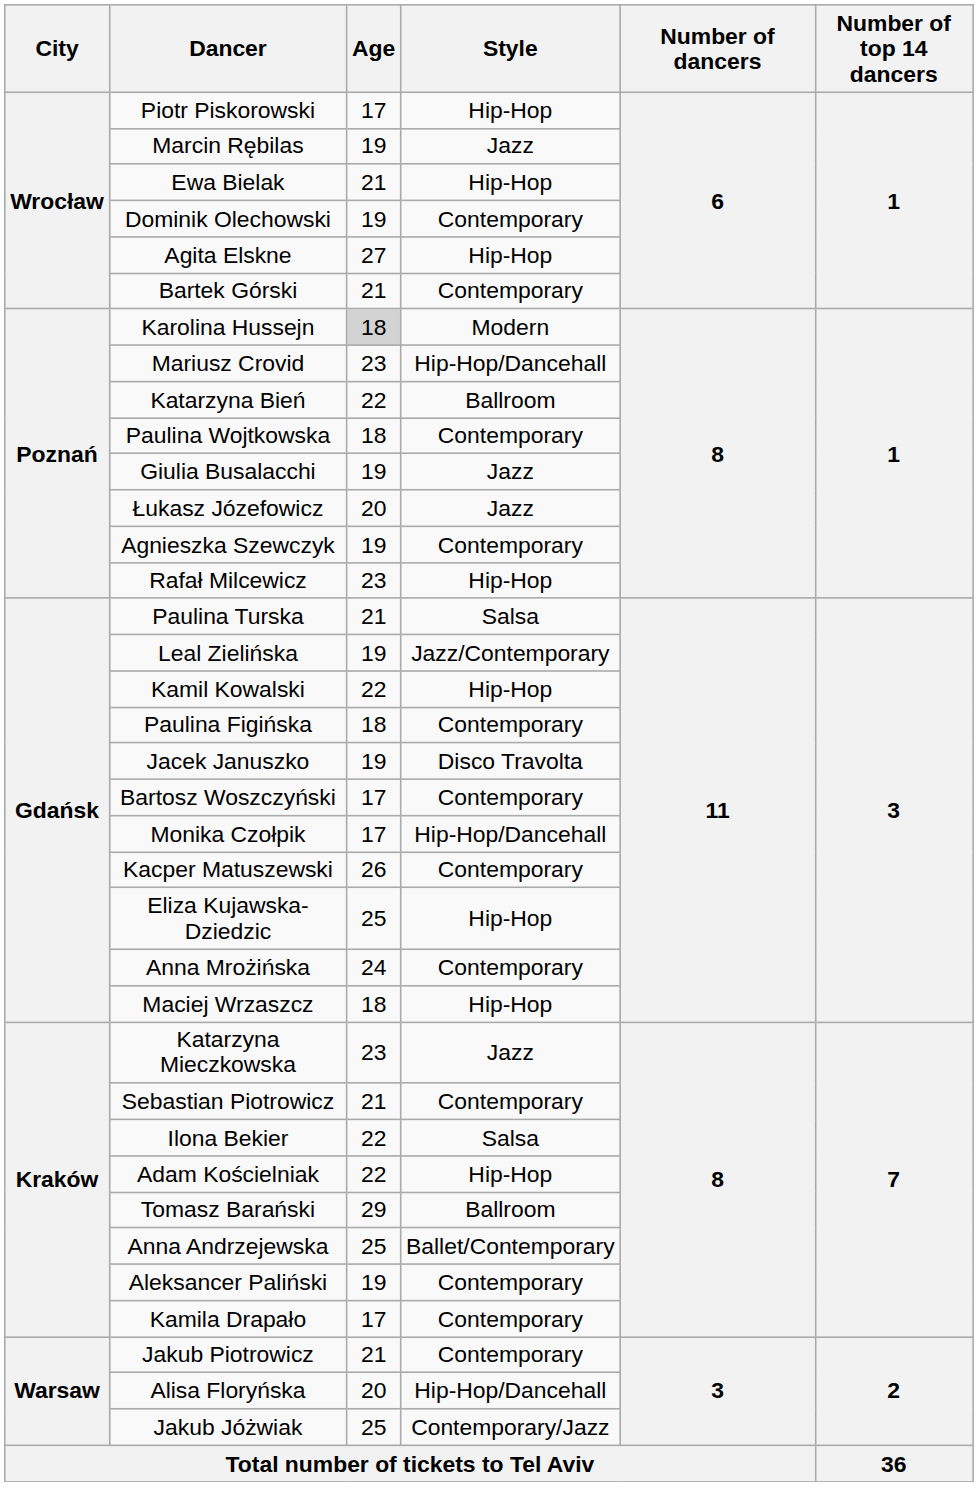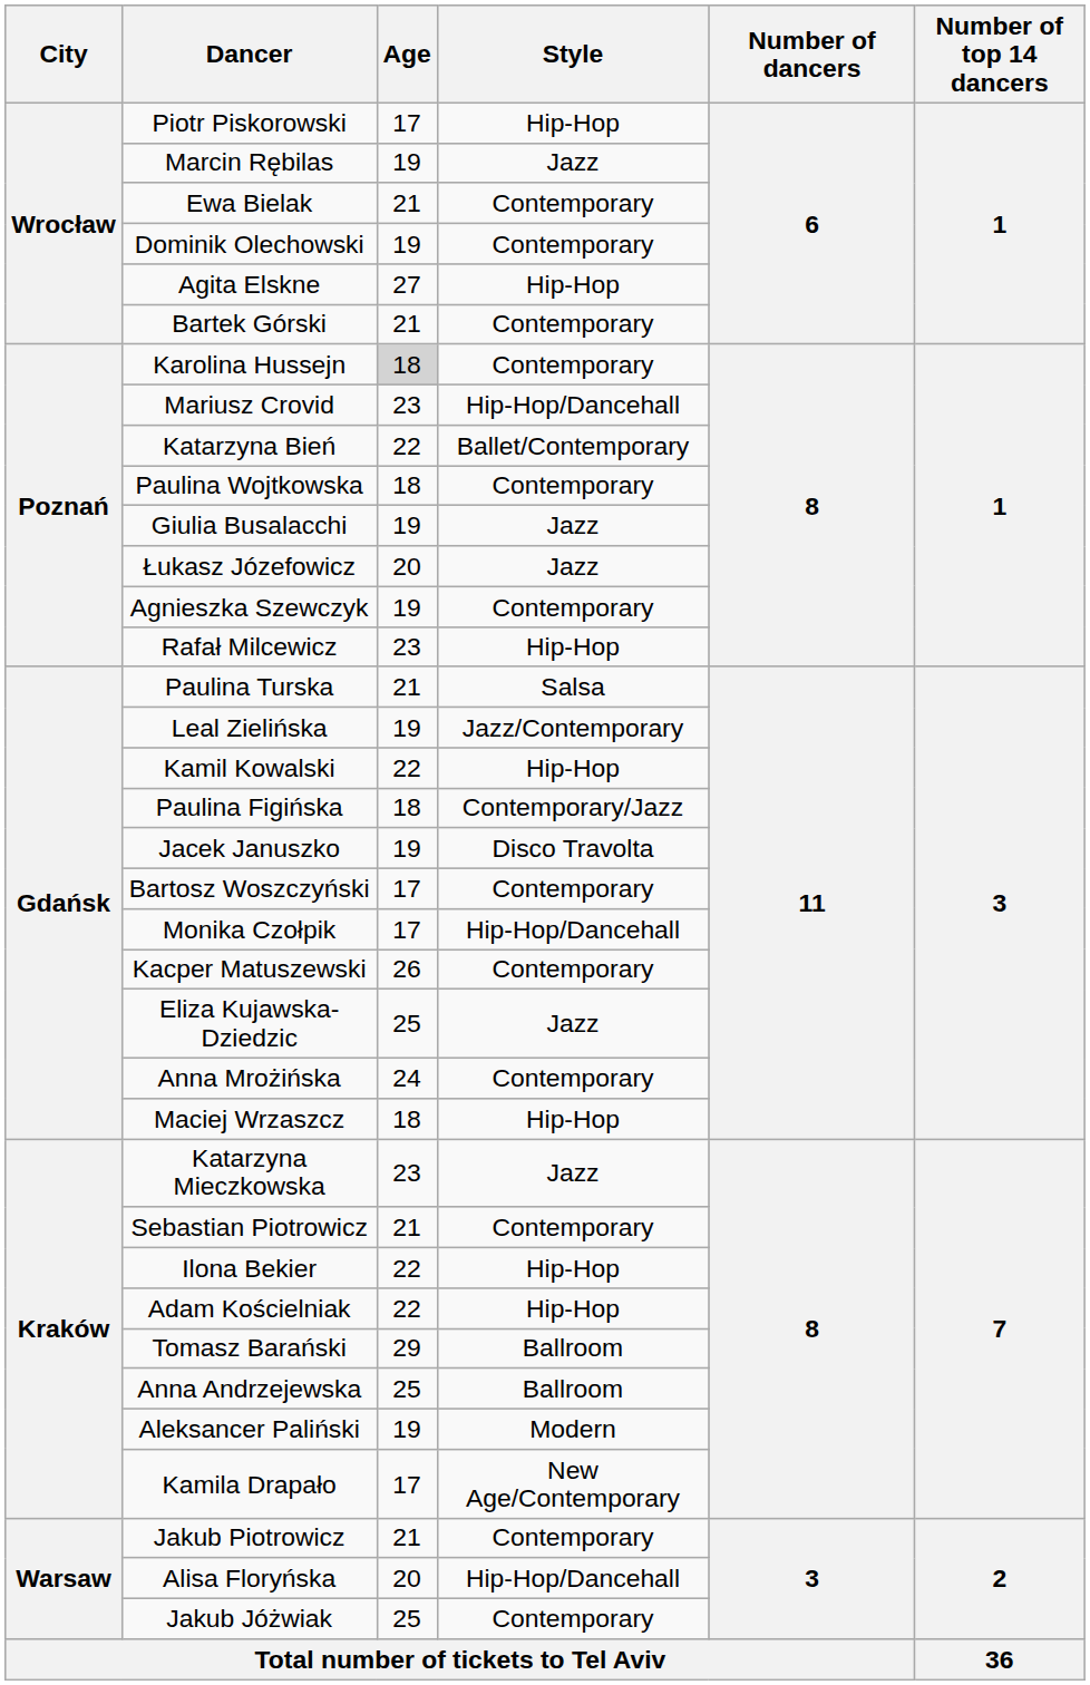 <table class="wikitable" style="font-size:90%; text-align:center">
 <tr>
 <th>City</th>
 <th>Dancer</th>
 <th>Age</th>
 <th>Style</th>
 <th>Number of dancers</th>
 <th>Number of<br>top 14 dancers</th>
 </tr>
 <tr>
 <th rowspan="6">Wrocław</th>
 <td>Piotr Piskorowski</td>
 <td>17</td>
 <td>Hip-Hop</td>
 <th rowspan="6">6</th>
 <th rowspan="6">1</th>
 </tr>
 <tr>
 <td>Marcin Rębilas</td>
 <td>19</td>
 <td>Jazz</td>
 </tr>
 <tr>
 <td>Ewa Bielak</td>
 <td>21</td>
-<td>Hip-Hop</td>
+<td>Contemporary</td>
 </tr>
 <tr>
 <td>Dominik Olechowski</td>
 <td>19</td>
 <td>Contemporary</td>
 </tr>
 <tr>
 <td>Agita Elskne</td>
 <td>27</td>
 <td>Hip-Hop</td>
 </tr>
 <tr>
 <td>Bartek Górski</td>
 <td>21</td>
 <td>Contemporary</td>
 </tr>
 <tr>
 <th rowspan="8">Poznań</th>
 <td>Karolina Hussejn</td>
 <td style="background: lightgrey;">18</td>
-<td>Modern</td>
+<td>Contemporary</td>
 <th rowspan="8">8</th>
 <th rowspan="8">1</th>
 </tr>
 <tr>
 <td>Mariusz Crovid</td>
 <td>23</td>
 <td>Hip-Hop/Dancehall</td>
 </tr>
 <tr>
 <td>Katarzyna Bień</td>
 <td>22</td>
-<td>Ballroom</td>
+<td>Ballet/Contemporary</td>
 </tr>
 <tr>
 <td>Paulina Wojtkowska</td>
 <td>18</td>
 <td>Contemporary</td>
 </tr>
 <tr>
 <td>Giulia Busalacchi</td>
 <td>19</td>
 <td>Jazz</td>
 </tr>
 <tr>
 <td>Łukasz Józefowicz</td>
 <td>20</td>
 <td>Jazz</td>
 </tr>
 <tr>
 <td>Agnieszka Szewczyk</td>
 <td>19</td>
 <td>Contemporary</td>
 </tr>
 <tr>
 <td>Rafał Milcewicz</td>
 <td>23</td>
 <td>Hip-Hop</td>
 </tr>
 <tr>
 <th rowspan="11">Gdańsk</th>
 <td>Paulina Turska</td>
 <td>21</td>
 <td>Salsa</td>
 <th rowspan="11">11</th>
 <th rowspan="11">3</th>
 </tr>
 <tr>
 <td>Leal Zielińska</td>
 <td>19</td>
 <td>Jazz/Contemporary</td>
 </tr>
 <tr>
 <td>Kamil Kowalski</td>
 <td>22</td>
 <td>Hip-Hop</td>
 </tr>
 <tr>
 <td>Paulina Figińska</td>
 <td>18</td>
-<td>Contemporary</td>
+<td>Contemporary/Jazz</td>
 </tr>
 <tr>
 <td>Jacek Januszko</td>
 <td>19</td>
 <td>Disco Travolta</td>
 </tr>
 <tr>
 <td>Bartosz Woszczyński</td>
 <td>17</td>
 <td>Contemporary</td>
 </tr>
 <tr>
 <td>Monika Czołpik</td>
 <td>17</td>
 <td>Hip-Hop/Dancehall</td>
 </tr>
 <tr>
 <td>Kacper Matuszewski</td>
 <td>26</td>
 <td>Contemporary</td>
 </tr>
 <tr>
 <td>Eliza Kujawska-Dziedzic</td>
 <td>25</td>
-<td>Hip-Hop</td>
+<td>Jazz</td>
 </tr>
 <tr>
 <td>Anna Mrożińska</td>
 <td>24</td>
 <td>Contemporary</td>
 </tr>
 <tr>
 <td>Maciej Wrzaszcz</td>
 <td>18</td>
 <td>Hip-Hop</td>
 </tr>
 <tr>
 <th rowspan="8">Kraków</th>
 <td>Katarzyna Mieczkowska</td>
 <td>23</td>
 <td>Jazz</td>
 <th rowspan="8">8</th>
 <th rowspan="8">7</th>
 </tr>
 <tr>
 <td>Sebastian Piotrowicz</td>
 <td>21</td>
 <td>Contemporary</td>
 </tr>
 <tr>
 <td>Ilona Bekier</td>
 <td>22</td>
-<td>Salsa</td>
+<td>Hip-Hop</td>
 </tr>
 <tr>
 <td>Adam Kościelniak</td>
 <td>22</td>
 <td>Hip-Hop</td>
 </tr>
 <tr>
 <td>Tomasz Barański</td>
 <td>29</td>
 <td>Ballroom</td>
 </tr>
 <tr>
 <td>Anna Andrzejewska</td>
 <td>25</td>
-<td>Ballet/Contemporary</td>
+<td>Ballroom</td>
 </tr>
 <tr>
 <td>Aleksancer Paliński</td>
 <td>19</td>
-<td>Contemporary</td>
+<td>Modern</td>
 </tr>
 <tr>
 <td>Kamila Drapało</td>
 <td>17</td>
-<td>Contemporary</td>
+<td>New Age/Contemporary</td>
 </tr>
 <tr>
 <th rowspan="3">Warsaw</th>
 <td>Jakub Piotrowicz</td>
 <td>21</td>
 <td>Contemporary</td>
 <th rowspan="3">3</th>
 <th rowspan="3">2</th>
 </tr>
 <tr>
 <td>Alisa Floryńska</td>
 <td>20</td>
 <td>Hip-Hop/Dancehall</td>
 </tr>
 <tr>
 <td>Jakub Jóżwiak</td>
 <td>25</td>
-<td>Contemporary/Jazz</td>
+<td>Contemporary</td>
 </tr>
 <tr>
 <th colspan="5">Total number of tickets to Tel Aviv</th>
 <th>36</th>
 </tr>
 </table>
